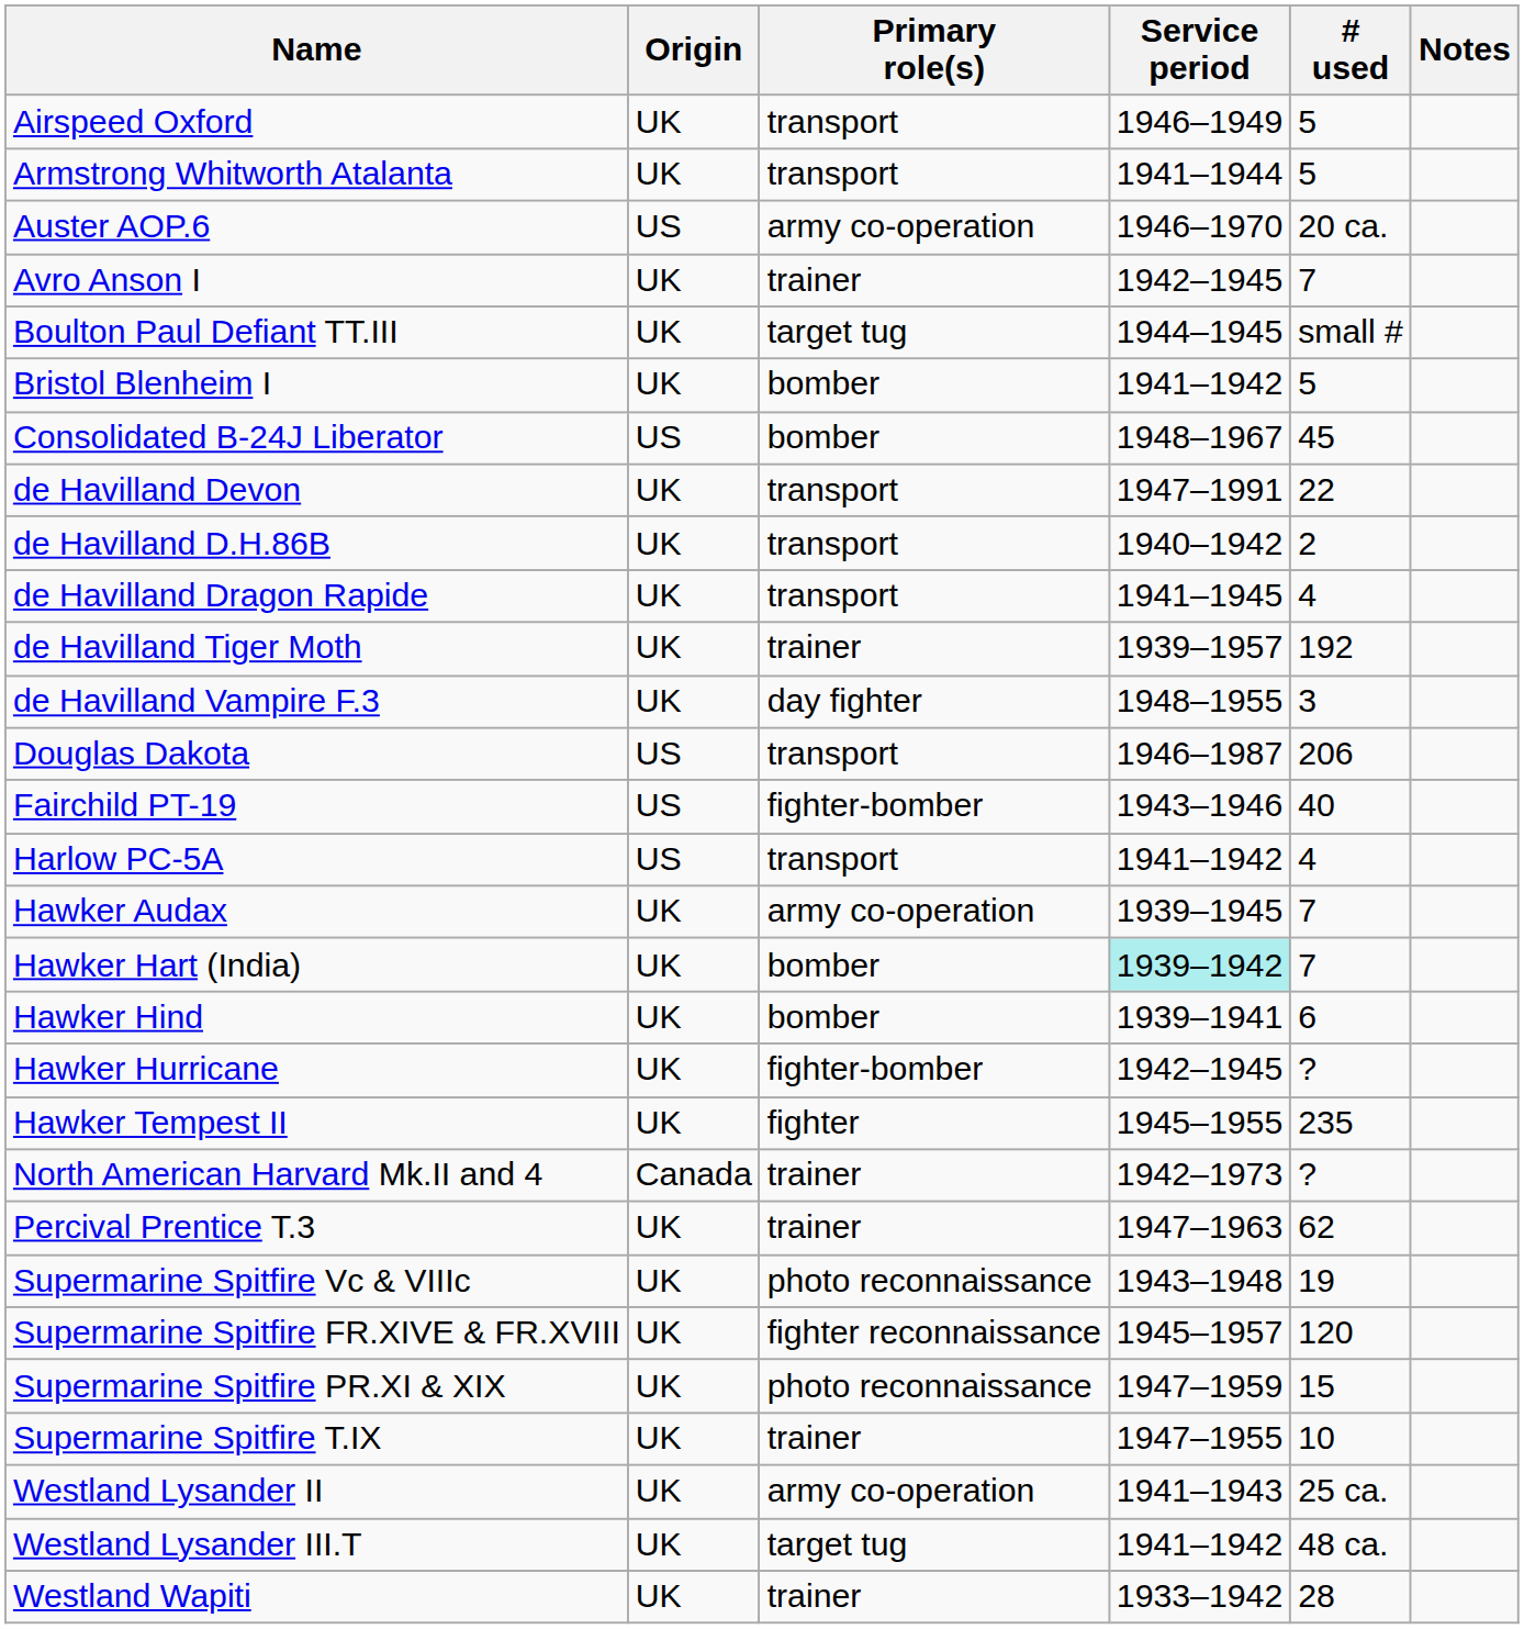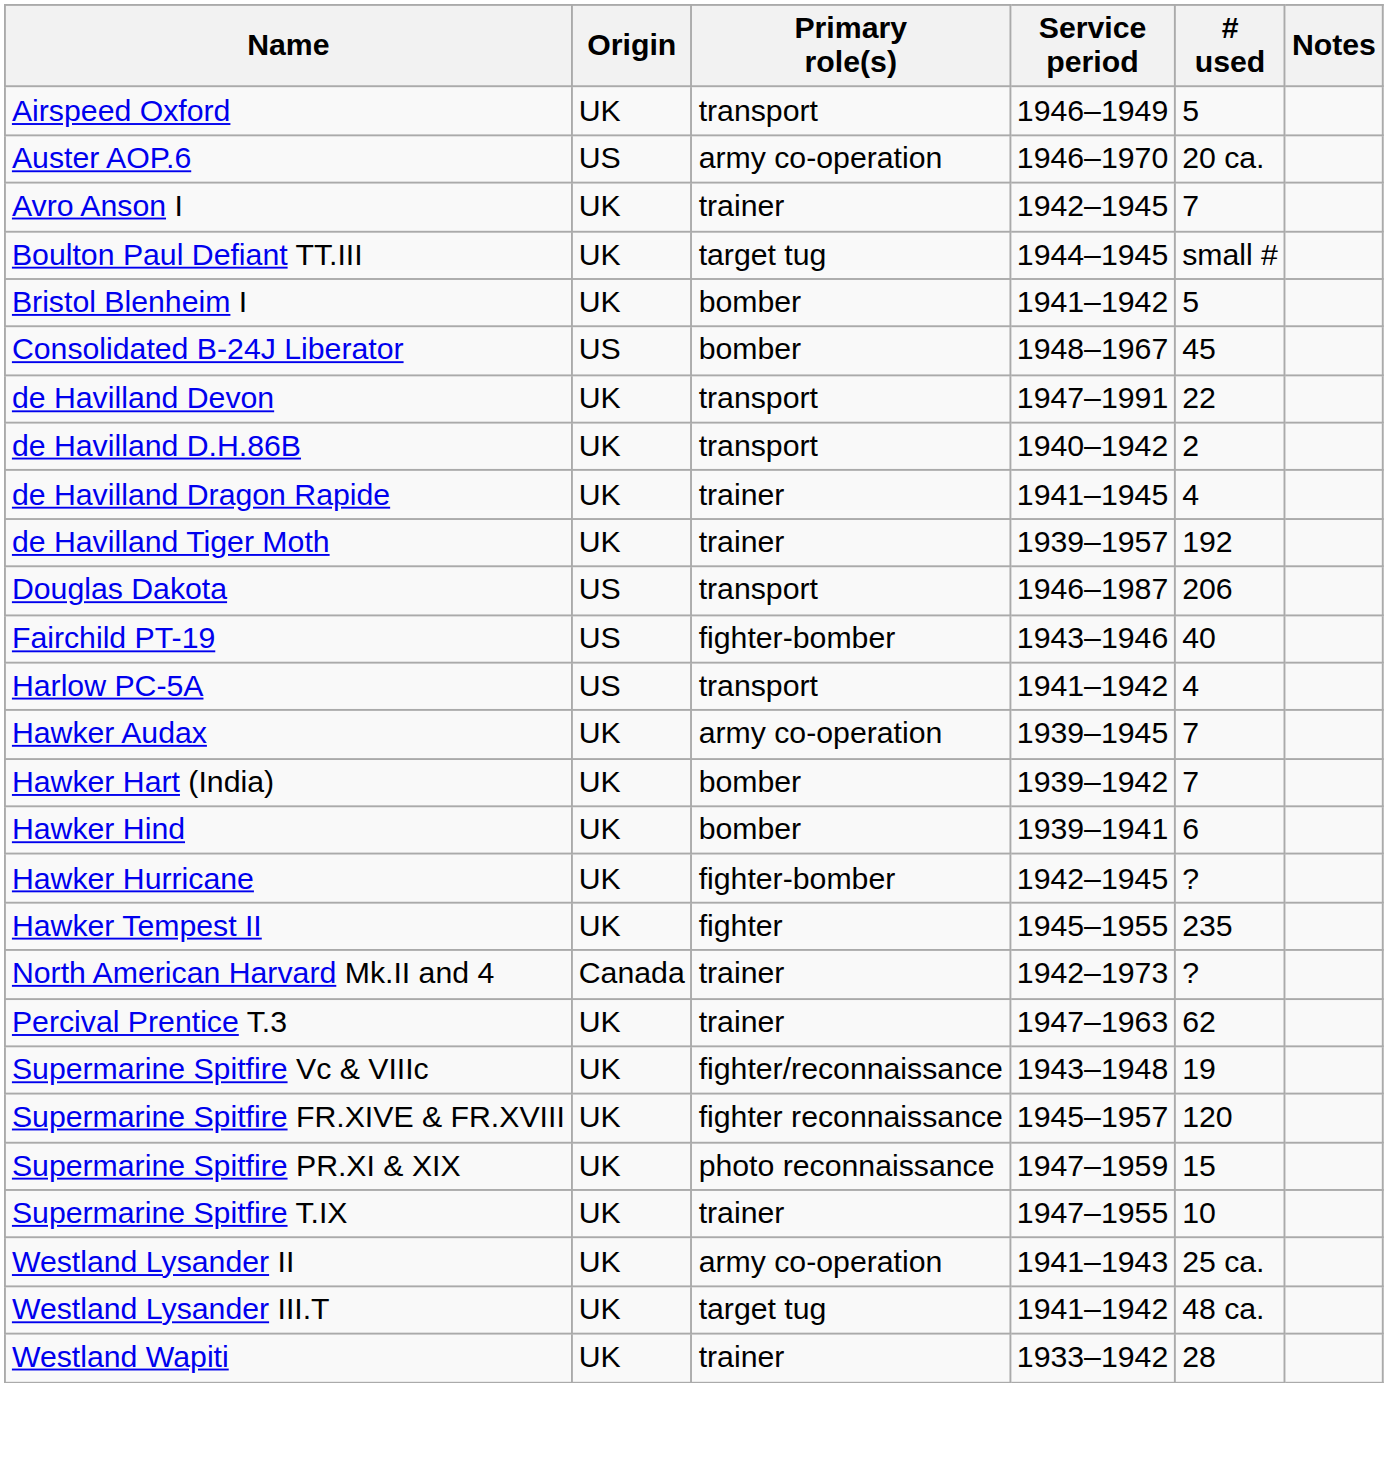 <table class="wikitable sortable">
 <tr>
 <th>Name</th>
 <th>Origin</th>
 <th>Primary<br>role(s)</th>
 <th>Service<br>period</th>
 <th>#<br>used</th>
 <th>Notes<br></th>
 </tr>
 <tr>
 <td><a href='#'>Airspeed Oxford</a></td>
 <td>UK</td>
 <td>transport</td>
 <td>1946–1949</td>
-<td>5</td>
-<td></td>
-</tr>
-<tr>
-<td><a href='#'>Armstrong Whitworth Atalanta</a></td>
-<td>UK</td>
-<td>transport</td>
-<td>1941–1944</td>
 <td>5</td>
 <td></td>
 </tr>
 <tr>
 <td><a href='#'>Auster AOP.6</a></td>
 <td>US</td>
 <td>army co-operation</td>
 <td>1946–1970</td>
 <td>20 ca.</td>
 <td></td>
 </tr>
 <tr>
 <td><a href='#'>Avro Anson</a> I</td>
 <td>UK</td>
 <td>trainer</td>
 <td>1942–1945</td>
 <td>7</td>
 <td></td>
 </tr>
 <tr>
 <td><a href='#'>Boulton Paul Defiant</a> TT.III</td>
 <td>UK</td>
 <td>target tug</td>
 <td>1944–1945</td>
 <td>small #</td>
 <td></td>
 </tr>
 <tr>
 <td><a href='#'>Bristol Blenheim</a> I</td>
 <td>UK</td>
 <td>bomber</td>
 <td>1941–1942</td>
 <td>5</td>
 <td></td>
 </tr>
 <tr>
 <td><a href='#'>Consolidated B-24J Liberator</a></td>
 <td>US</td>
 <td>bomber</td>
 <td>1948–1967</td>
 <td>45</td>
 <td></td>
 </tr>
 <tr>
 <td><a href='#'>de Havilland Devon</a></td>
 <td>UK</td>
 <td>transport</td>
 <td>1947–1991</td>
 <td>22</td>
 <td></td>
 </tr>
 <tr>
 <td><a href='#'>de Havilland D.H.86B</a></td>
 <td>UK</td>
 <td>transport</td>
 <td>1940–1942</td>
 <td>2</td>
 <td></td>
 </tr>
 <tr>
 <td><a href='#'>de Havilland Dragon Rapide</a></td>
 <td>UK</td>
-<td>transport</td>
+<td>trainer</td>
 <td>1941–1945</td>
 <td>4</td>
 <td></td>
 </tr>
 <tr>
 <td><a href='#'>de Havilland Tiger Moth</a></td>
 <td>UK</td>
 <td>trainer</td>
 <td>1939–1957</td>
 <td>192</td>
-<td></td>
-</tr>
-<tr>
-<td><a href='#'>de Havilland Vampire F.3</a></td>
-<td>UK</td>
-<td>day fighter</td>
-<td>1948–1955</td>
-<td>3</td>
 <td></td>
 </tr>
 <tr>
 <td><a href='#'>Douglas Dakota</a></td>
 <td>US</td>
 <td>transport</td>
 <td>1946–1987</td>
 <td>206</td>
 <td></td>
 </tr>
 <tr>
 <td><a href='#'>Fairchild PT-19</a></td>
 <td>US</td>
 <td>fighter-bomber</td>
 <td>1943–1946</td>
 <td>40</td>
 <td></td>
 </tr>
 <tr>
 <td><a href='#'>Harlow PC-5A</a></td>
 <td>US</td>
 <td>transport</td>
 <td>1941–1942</td>
 <td>4</td>
 <td></td>
 </tr>
 <tr>
 <td><a href='#'>Hawker Audax</a></td>
 <td>UK</td>
 <td>army co-operation</td>
 <td>1939–1945</td>
 <td>7</td>
 <td></td>
 </tr>
 <tr>
 <td><a href='#'>Hawker Hart</a> (India)</td>
 <td>UK</td>
 <td>bomber</td>
-<td style="background: paleturquoise;">1939–1942</td>
+<td>1939–1942</td>
 <td>7</td>
 <td></td>
 </tr>
 <tr>
 <td><a href='#'>Hawker Hind</a></td>
 <td>UK</td>
 <td>bomber</td>
 <td>1939–1941</td>
 <td>6</td>
 <td></td>
 </tr>
 <tr>
 <td><a href='#'>Hawker Hurricane</a></td>
 <td>UK</td>
 <td>fighter-bomber</td>
 <td>1942–1945</td>
 <td>?</td>
 <td></td>
 </tr>
 <tr>
 <td><a href='#'>Hawker Tempest II</a></td>
 <td>UK</td>
 <td>fighter</td>
 <td>1945–1955</td>
 <td>235</td>
 <td></td>
 </tr>
 <tr>
 <td><a href='#'>North American Harvard</a> Mk.II and 4</td>
 <td>Canada</td>
 <td>trainer</td>
 <td>1942–1973</td>
 <td>?</td>
 <td></td>
 </tr>
 <tr>
 <td><a href='#'>Percival Prentice</a> T.3</td>
 <td>UK</td>
 <td>trainer</td>
 <td>1947–1963</td>
 <td>62</td>
 <td></td>
 </tr>
 <tr>
 <td><a href='#'>Supermarine Spitfire</a> Vc & VIIIc</td>
 <td>UK</td>
-<td>photo reconnaissance</td>
+<td>fighter/reconnaissance</td>
 <td>1943–1948</td>
 <td>19</td>
 <td></td>
 </tr>
 <tr>
 <td><a href='#'>Supermarine Spitfire</a> FR.XIVE & FR.XVIII</td>
 <td>UK</td>
 <td>fighter reconnaissance</td>
 <td>1945–1957</td>
 <td>120</td>
 <td></td>
 </tr>
 <tr>
 <td><a href='#'>Supermarine Spitfire</a> PR.XI & XIX</td>
 <td>UK</td>
 <td>photo reconnaissance</td>
 <td>1947–1959</td>
 <td>15</td>
 <td></td>
 </tr>
 <tr>
 <td><a href='#'>Supermarine Spitfire</a> T.IX</td>
 <td>UK</td>
 <td>trainer</td>
 <td>1947–1955</td>
 <td>10</td>
 <td></td>
 </tr>
 <tr>
 <td><a href='#'>Westland Lysander</a> II</td>
 <td>UK</td>
 <td>army co-operation</td>
 <td>1941–1943</td>
 <td>25 ca.</td>
 <td></td>
 </tr>
 <tr>
 <td><a href='#'>Westland Lysander</a> III.T</td>
 <td>UK</td>
 <td>target tug</td>
 <td>1941–1942</td>
 <td>48 ca.</td>
 <td></td>
 </tr>
 <tr>
 <td><a href='#'>Westland Wapiti</a></td>
 <td>UK</td>
 <td>trainer</td>
 <td>1933–1942</td>
 <td>28</td>
 <td></td>
 </tr>
 </table>
